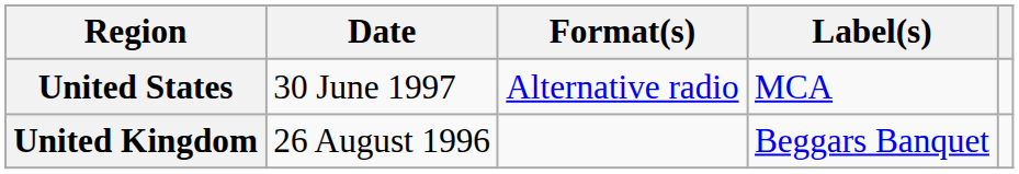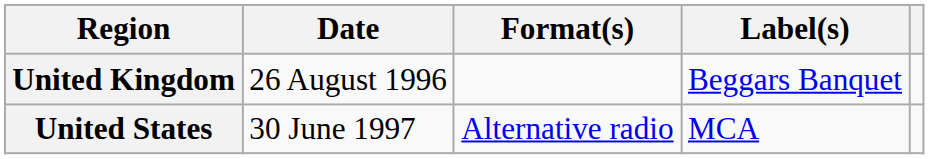 <table class="wikitable plainrowheaders">
 <tr>
 <th scope="col">Region</th>
 <th scope="col">Date</th>
 <th scope="col">Format(s)</th>
 <th scope="col">Label(s)</th>
 <th scope="col"></th>
 </tr>
 <tr>
+<th scope="row">United Kingdom</th>
+<td>26 August 1996</td>
+<td></td>
+<td><a href='#'>Beggars Banquet</a></td>
+<td></td>
+</tr>
+<tr>
 <th scope="row">United States</th>
 <td>30 June 1997</td>
 <td><a href='#'>Alternative radio</a></td>
 <td><a href='#'>MCA</a></td>
 <td></td>
 </tr>
-<tr>
-<th scope="row">United Kingdom</th>
-<td>26 August 1996</td>
-<td></td>
-<td><a href='#'>Beggars Banquet</a></td>
-<td></td>
-</tr>
 </table>
